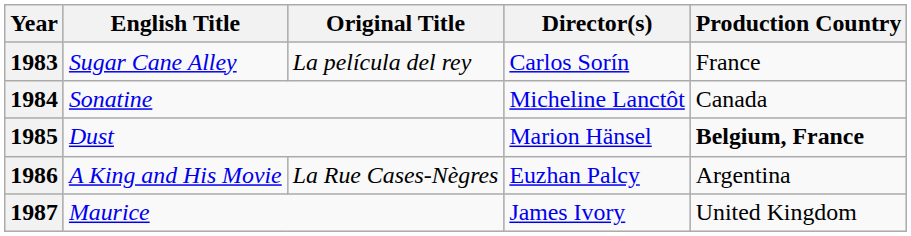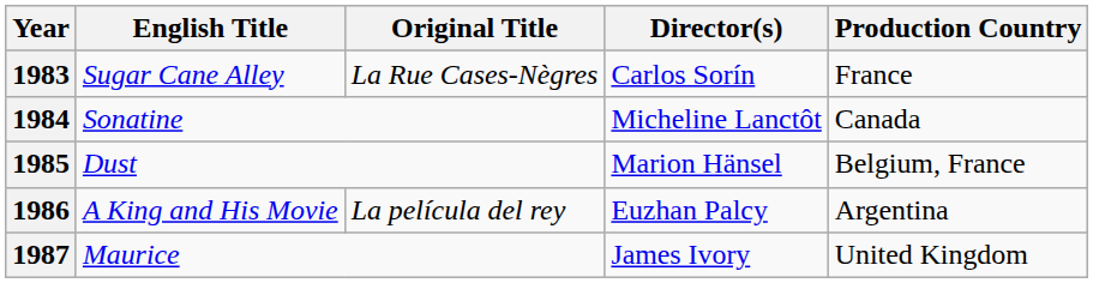 <table class="wikitable">
 <tr>
 <th>Year</th>
 <th>English Title</th>
 <th>Original Title</th>
 <th>Director(s)</th>
 <th>Production Country</th>
 </tr>
 <tr>
 <th>1983</th>
 <td><em><a href='#'>Sugar Cane Alley</a></em></td>
-<td><em>La película del rey</em></td>
+<td><em>La Rue Cases-Nègres</em></td>
 <td><a href='#'>Carlos Sorín</a></td>
 <td>France</td>
 </tr>
 <tr>
 <th>1984</th>
 <td colspan="2"><em><a href='#'>Sonatine</a></em></td>
 <td><a href='#'>Micheline Lanctôt</a></td>
 <td>Canada</td>
 </tr>
 <tr>
 <th>1985</th>
 <td colspan="2"><em><a href='#'>Dust</a></em></td>
 <td><a href='#'>Marion Hänsel</a></td>
-<td><strong>Belgium, France</strong></td>
+<td>Belgium, France</td>
 </tr>
 <tr>
 <th>1986</th>
 <td><em><a href='#'>A King and His Movie</a></em></td>
-<td><em>La Rue Cases-Nègres</em></td>
+<td><em>La película del rey</em></td>
 <td><a href='#'>Euzhan Palcy</a></td>
 <td>Argentina</td>
 </tr>
 <tr>
 <th>1987</th>
 <td colspan="2"><em><a href='#'>Maurice</a></em></td>
 <td><a href='#'>James Ivory</a></td>
 <td>United Kingdom</td>
 </tr>
 </table>
